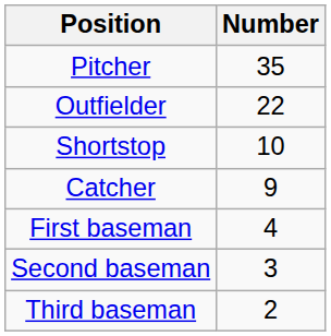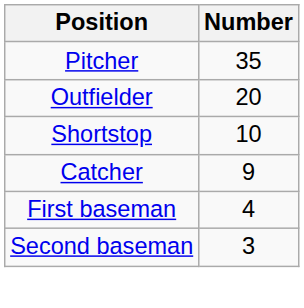 <table class="wikitable" style="text-align:center">
 <tr>
 <th>Position</th>
 <th>Number</th>
 </tr>
 <tr>
 <td><a href='#'>Pitcher</a></td>
 <td>35</td>
 </tr>
 <tr>
 <td><a href='#'>Outfielder</a></td>
-<td>22</td>
+<td>20</td>
 </tr>
 <tr>
 <td><a href='#'>Shortstop</a></td>
 <td>10</td>
 </tr>
 <tr>
 <td><a href='#'>Catcher</a></td>
 <td>9</td>
 </tr>
 <tr>
 <td><a href='#'>First baseman</a></td>
 <td>4</td>
 </tr>
 <tr>
 <td><a href='#'>Second baseman</a></td>
 <td>3</td>
 </tr>
-<tr>
-<td><a href='#'>Third baseman</a></td>
-<td>2</td>
-</tr>
 </table>
